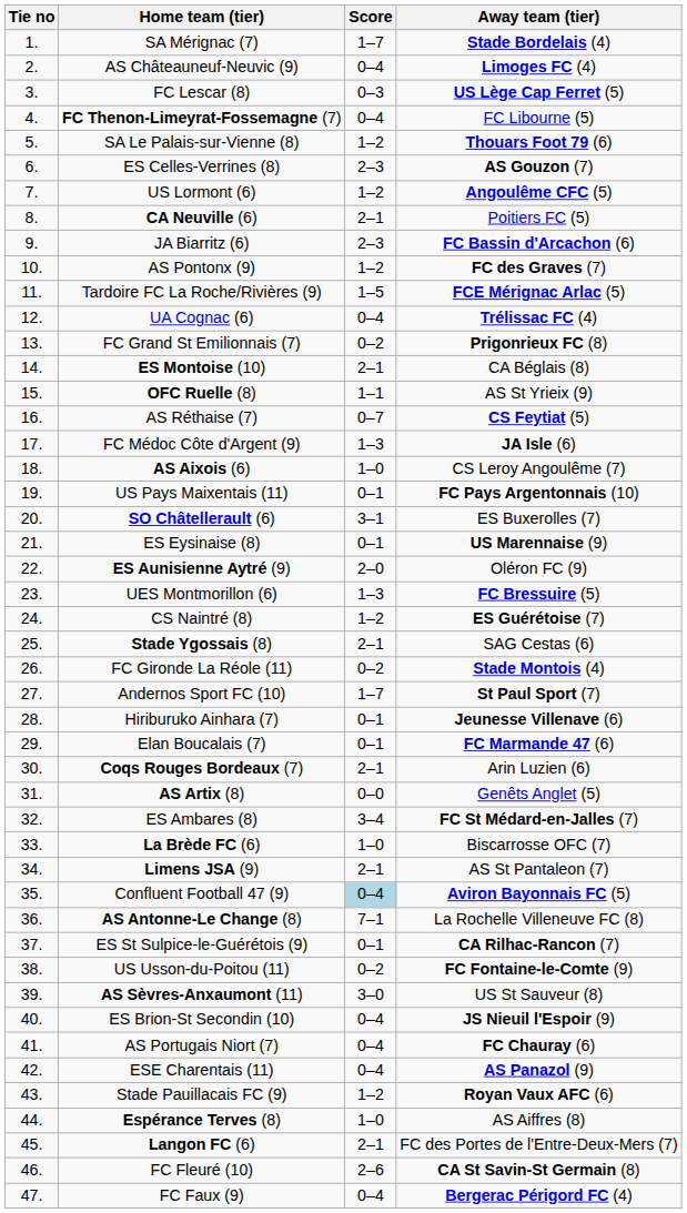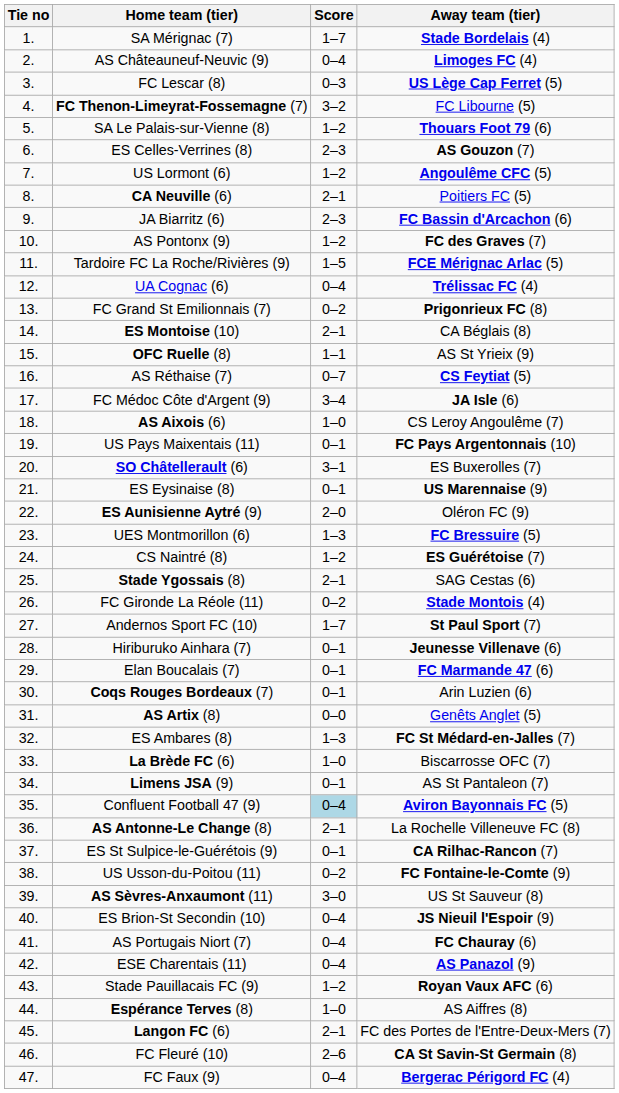 <table class="wikitable" style="text-align: center">
 <tr>
 <th>Tie no</th>
 <th>Home team (tier)</th>
 <th>Score</th>
 <th>Away team (tier)</th>
 </tr>
 <tr>
 <td>1.</td>
 <td>SA Mérignac (7)</td>
 <td>1–7</td>
 <td><strong><a href='#'>Stade Bordelais</a></strong> (4)</td>
 </tr>
 <tr>
 <td>2.</td>
 <td>AS Châteauneuf-Neuvic (9)</td>
 <td>0–4</td>
 <td><strong><a href='#'>Limoges FC</a></strong> (4)</td>
 </tr>
 <tr>
 <td>3.</td>
 <td>FC Lescar (8)</td>
 <td>0–3</td>
 <td><strong><a href='#'>US Lège Cap Ferret</a></strong> (5)</td>
 </tr>
 <tr>
 <td>4.</td>
 <td><strong>FC Thenon-Limeyrat-Fossemagne</strong> (7)</td>
-<td>0–4</td>
+<td>3–2</td>
 <td><a href='#'>FC Libourne</a> (5)</td>
 </tr>
 <tr>
 <td>5.</td>
 <td>SA Le Palais-sur-Vienne (8)</td>
 <td>1–2 </td>
 <td><strong><a href='#'>Thouars Foot 79</a></strong> (6)</td>
 </tr>
 <tr>
 <td>6.</td>
 <td>ES Celles-Verrines (8)</td>
 <td>2–3</td>
 <td><strong>AS Gouzon</strong> (7)</td>
 </tr>
 <tr>
 <td>7.</td>
 <td>US Lormont (6)</td>
 <td>1–2</td>
 <td><strong><a href='#'>Angoulême CFC</a></strong> (5)</td>
 </tr>
 <tr>
 <td>8.</td>
 <td><strong>CA Neuville</strong> (6)</td>
 <td>2–1</td>
 <td><a href='#'>Poitiers FC</a> (5)</td>
 </tr>
 <tr>
 <td>9.</td>
 <td>JA Biarritz (6)</td>
 <td>2–3</td>
 <td><strong><a href='#'>FC Bassin d'Arcachon</a></strong> (6)</td>
 </tr>
 <tr>
 <td>10.</td>
 <td>AS Pontonx (9)</td>
 <td>1–2 </td>
 <td><strong>FC des Graves</strong> (7)</td>
 </tr>
 <tr>
 <td>11.</td>
 <td>Tardoire FC La Roche/Rivières (9)</td>
 <td>1–5</td>
 <td><strong><a href='#'>FCE Mérignac Arlac</a></strong> (5)</td>
 </tr>
 <tr>
 <td>12.</td>
 <td><a href='#'>UA Cognac</a> (6)</td>
 <td>0–4</td>
 <td><strong><a href='#'>Trélissac FC</a></strong> (4)</td>
 </tr>
 <tr>
 <td>13.</td>
 <td>FC Grand St Emilionnais (7)</td>
 <td>0–2</td>
 <td><strong>Prigonrieux FC</strong> (8)</td>
 </tr>
 <tr>
 <td>14.</td>
 <td><strong>ES Montoise</strong> (10)</td>
 <td>2–1</td>
 <td>CA Béglais (8)</td>
 </tr>
 <tr>
 <td>15.</td>
 <td><strong>OFC Ruelle</strong> (8)</td>
 <td>1–1 </td>
 <td>AS St Yrieix (9)</td>
 </tr>
 <tr>
 <td>16.</td>
 <td>AS Réthaise (7)</td>
 <td>0–7</td>
 <td><strong><a href='#'>CS Feytiat</a></strong> (5)</td>
 </tr>
 <tr>
 <td>17.</td>
 <td>FC Médoc Côte d'Argent (9)</td>
-<td>1–3 </td>
+<td>3–4</td>
 <td><strong>JA Isle</strong> (6)</td>
 </tr>
 <tr>
 <td>18.</td>
 <td><strong>AS Aixois</strong> (6)</td>
 <td>1–0</td>
 <td>CS Leroy Angoulême (7)</td>
 </tr>
 <tr>
 <td>19.</td>
 <td>US Pays Maixentais (11)</td>
 <td>0–1</td>
 <td><strong>FC Pays Argentonnais</strong> (10)</td>
 </tr>
 <tr>
 <td>20.</td>
 <td><strong><a href='#'>SO Châtellerault</a></strong> (6)</td>
 <td>3–1</td>
 <td>ES Buxerolles (7)</td>
 </tr>
 <tr>
 <td>21.</td>
 <td>ES Eysinaise (8)</td>
 <td>0–1 </td>
 <td><strong>US Marennaise</strong> (9)</td>
 </tr>
 <tr>
 <td>22.</td>
 <td><strong>ES Aunisienne Aytré</strong> (9)</td>
 <td>2–0</td>
 <td>Oléron FC (9)</td>
 </tr>
 <tr>
 <td>23.</td>
 <td>UES Montmorillon (6)</td>
 <td>1–3 </td>
 <td><strong><a href='#'>FC Bressuire</a></strong> (5)</td>
 </tr>
 <tr>
 <td>24.</td>
 <td>CS Naintré (8)</td>
 <td>1–2</td>
 <td><strong>ES Guérétoise</strong> (7)</td>
 </tr>
 <tr>
 <td>25.</td>
 <td><strong>Stade Ygossais</strong> (8)</td>
 <td>2–1</td>
 <td>SAG Cestas (6)</td>
 </tr>
 <tr>
 <td>26.</td>
 <td>FC Gironde La Réole (11)</td>
 <td>0–2</td>
 <td><strong><a href='#'>Stade Montois</a></strong> (4)</td>
 </tr>
 <tr>
 <td>27.</td>
 <td>Andernos Sport FC (10)</td>
 <td>1–7</td>
 <td><strong>St Paul Sport</strong> (7)</td>
 </tr>
 <tr>
 <td>28.</td>
 <td>Hiriburuko Ainhara (7)</td>
 <td>0–1 </td>
 <td><strong>Jeunesse Villenave</strong> (6)</td>
 </tr>
 <tr>
 <td>29.</td>
 <td>Elan Boucalais (7)</td>
 <td>0–1</td>
 <td><strong><a href='#'>FC Marmande 47</a></strong> (6)</td>
 </tr>
 <tr>
 <td>30.</td>
 <td><strong>Coqs Rouges Bordeaux</strong> (7)</td>
-<td>2–1</td>
+<td>0–1</td>
 <td>Arin Luzien (6)</td>
 </tr>
 <tr>
 <td>31.</td>
 <td><strong>AS Artix</strong> (8)</td>
 <td>0–0 </td>
 <td><a href='#'>Genêts Anglet</a> (5)</td>
 </tr>
 <tr>
 <td>32.</td>
 <td>ES Ambares (8)</td>
-<td>3–4</td>
+<td>1–3 </td>
 <td><strong>FC St Médard-en-Jalles</strong> (7)</td>
 </tr>
 <tr>
 <td>33.</td>
 <td><strong>La Brède FC</strong> (6)</td>
 <td>1–0</td>
 <td>Biscarrosse OFC (7)</td>
 </tr>
 <tr>
 <td>34.</td>
 <td><strong>Limens JSA</strong> (9)</td>
-<td>2–1</td>
+<td>0–1</td>
 <td>AS St Pantaleon (7)</td>
 </tr>
 <tr>
 <td>35.</td>
 <td>Confluent Football 47 (9)</td>
 <td style="background: lightblue;">0–4</td>
 <td><strong><a href='#'>Aviron Bayonnais FC</a></strong> (5)</td>
 </tr>
 <tr>
 <td>36.</td>
 <td><strong>AS Antonne-Le Change</strong> (8)</td>
-<td>7–1</td>
+<td>2–1</td>
 <td>La Rochelle Villeneuve FC (8)</td>
 </tr>
 <tr>
 <td>37.</td>
 <td>ES St Sulpice-le-Guérétois (9)</td>
 <td>0–1</td>
 <td><strong>CA Rilhac-Rancon</strong> (7)</td>
 </tr>
 <tr>
 <td>38.</td>
 <td>US Usson-du-Poitou (11)</td>
 <td>0–2</td>
 <td><strong>FC Fontaine-le-Comte</strong> (9)</td>
 </tr>
 <tr>
 <td>39.</td>
 <td><strong>AS Sèvres-Anxaumont</strong> (11)</td>
 <td>3–0</td>
 <td>US St Sauveur (8)</td>
 </tr>
 <tr>
 <td>40.</td>
 <td>ES Brion-St Secondin (10)</td>
 <td>0–4</td>
 <td><strong>JS Nieuil l'Espoir</strong> (9)</td>
 </tr>
 <tr>
 <td>41.</td>
 <td>AS Portugais Niort (7)</td>
 <td>0–4</td>
 <td><strong>FC Chauray</strong> (6)</td>
 </tr>
 <tr>
 <td>42.</td>
 <td>ESE Charentais (11)</td>
 <td>0–4</td>
 <td><strong><a href='#'>AS Panazol</a></strong> (9)</td>
 </tr>
 <tr>
 <td>43.</td>
 <td>Stade Pauillacais FC (9)</td>
 <td>1–2 </td>
 <td><strong>Royan Vaux AFC</strong> (6)</td>
 </tr>
 <tr>
 <td>44.</td>
 <td><strong>Espérance Terves</strong> (8)</td>
 <td>1–0</td>
 <td>AS Aiffres (8)</td>
 </tr>
 <tr>
 <td>45.</td>
 <td><strong>Langon FC</strong> (6)</td>
 <td>2–1</td>
 <td>FC des Portes de l'Entre-Deux-Mers (7)</td>
 </tr>
 <tr>
 <td>46.</td>
 <td>FC Fleuré (10)</td>
 <td>2–6</td>
 <td><strong>CA St Savin-St Germain</strong> (8)</td>
 </tr>
 <tr>
 <td>47.</td>
 <td>FC Faux (9)</td>
 <td>0–4</td>
 <td><strong><a href='#'>Bergerac Périgord FC</a></strong> (4)</td>
 </tr>
 </table>
